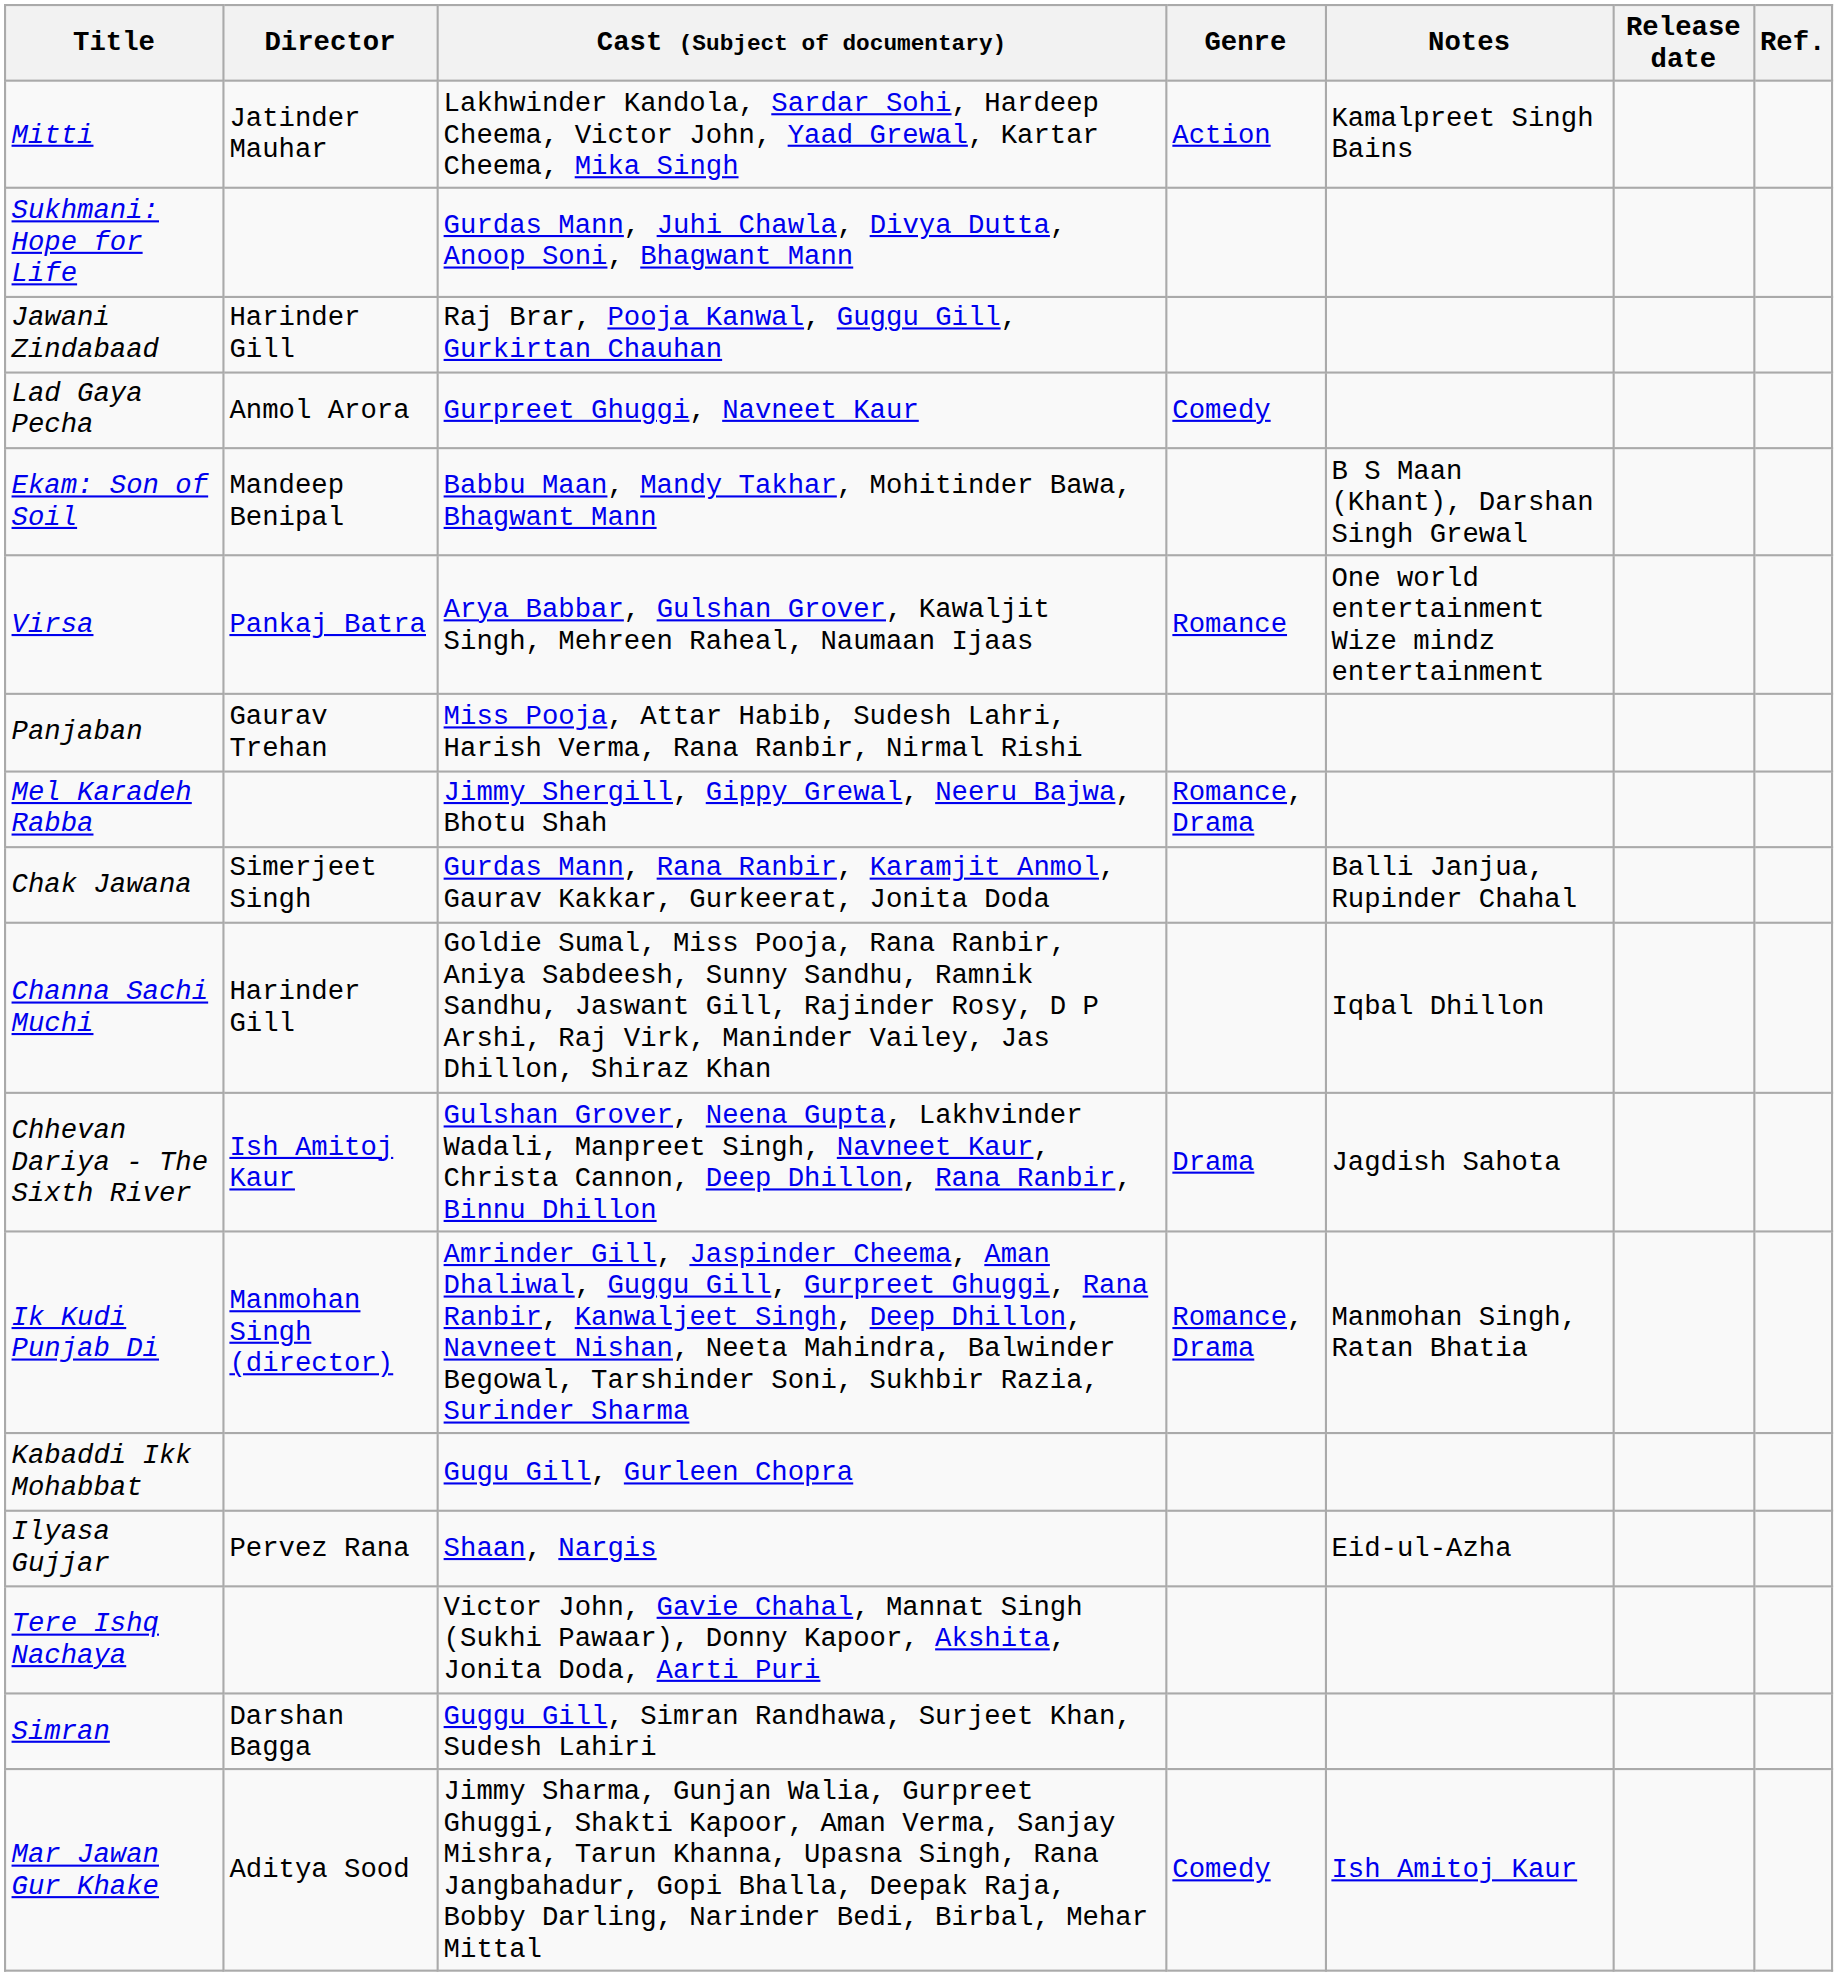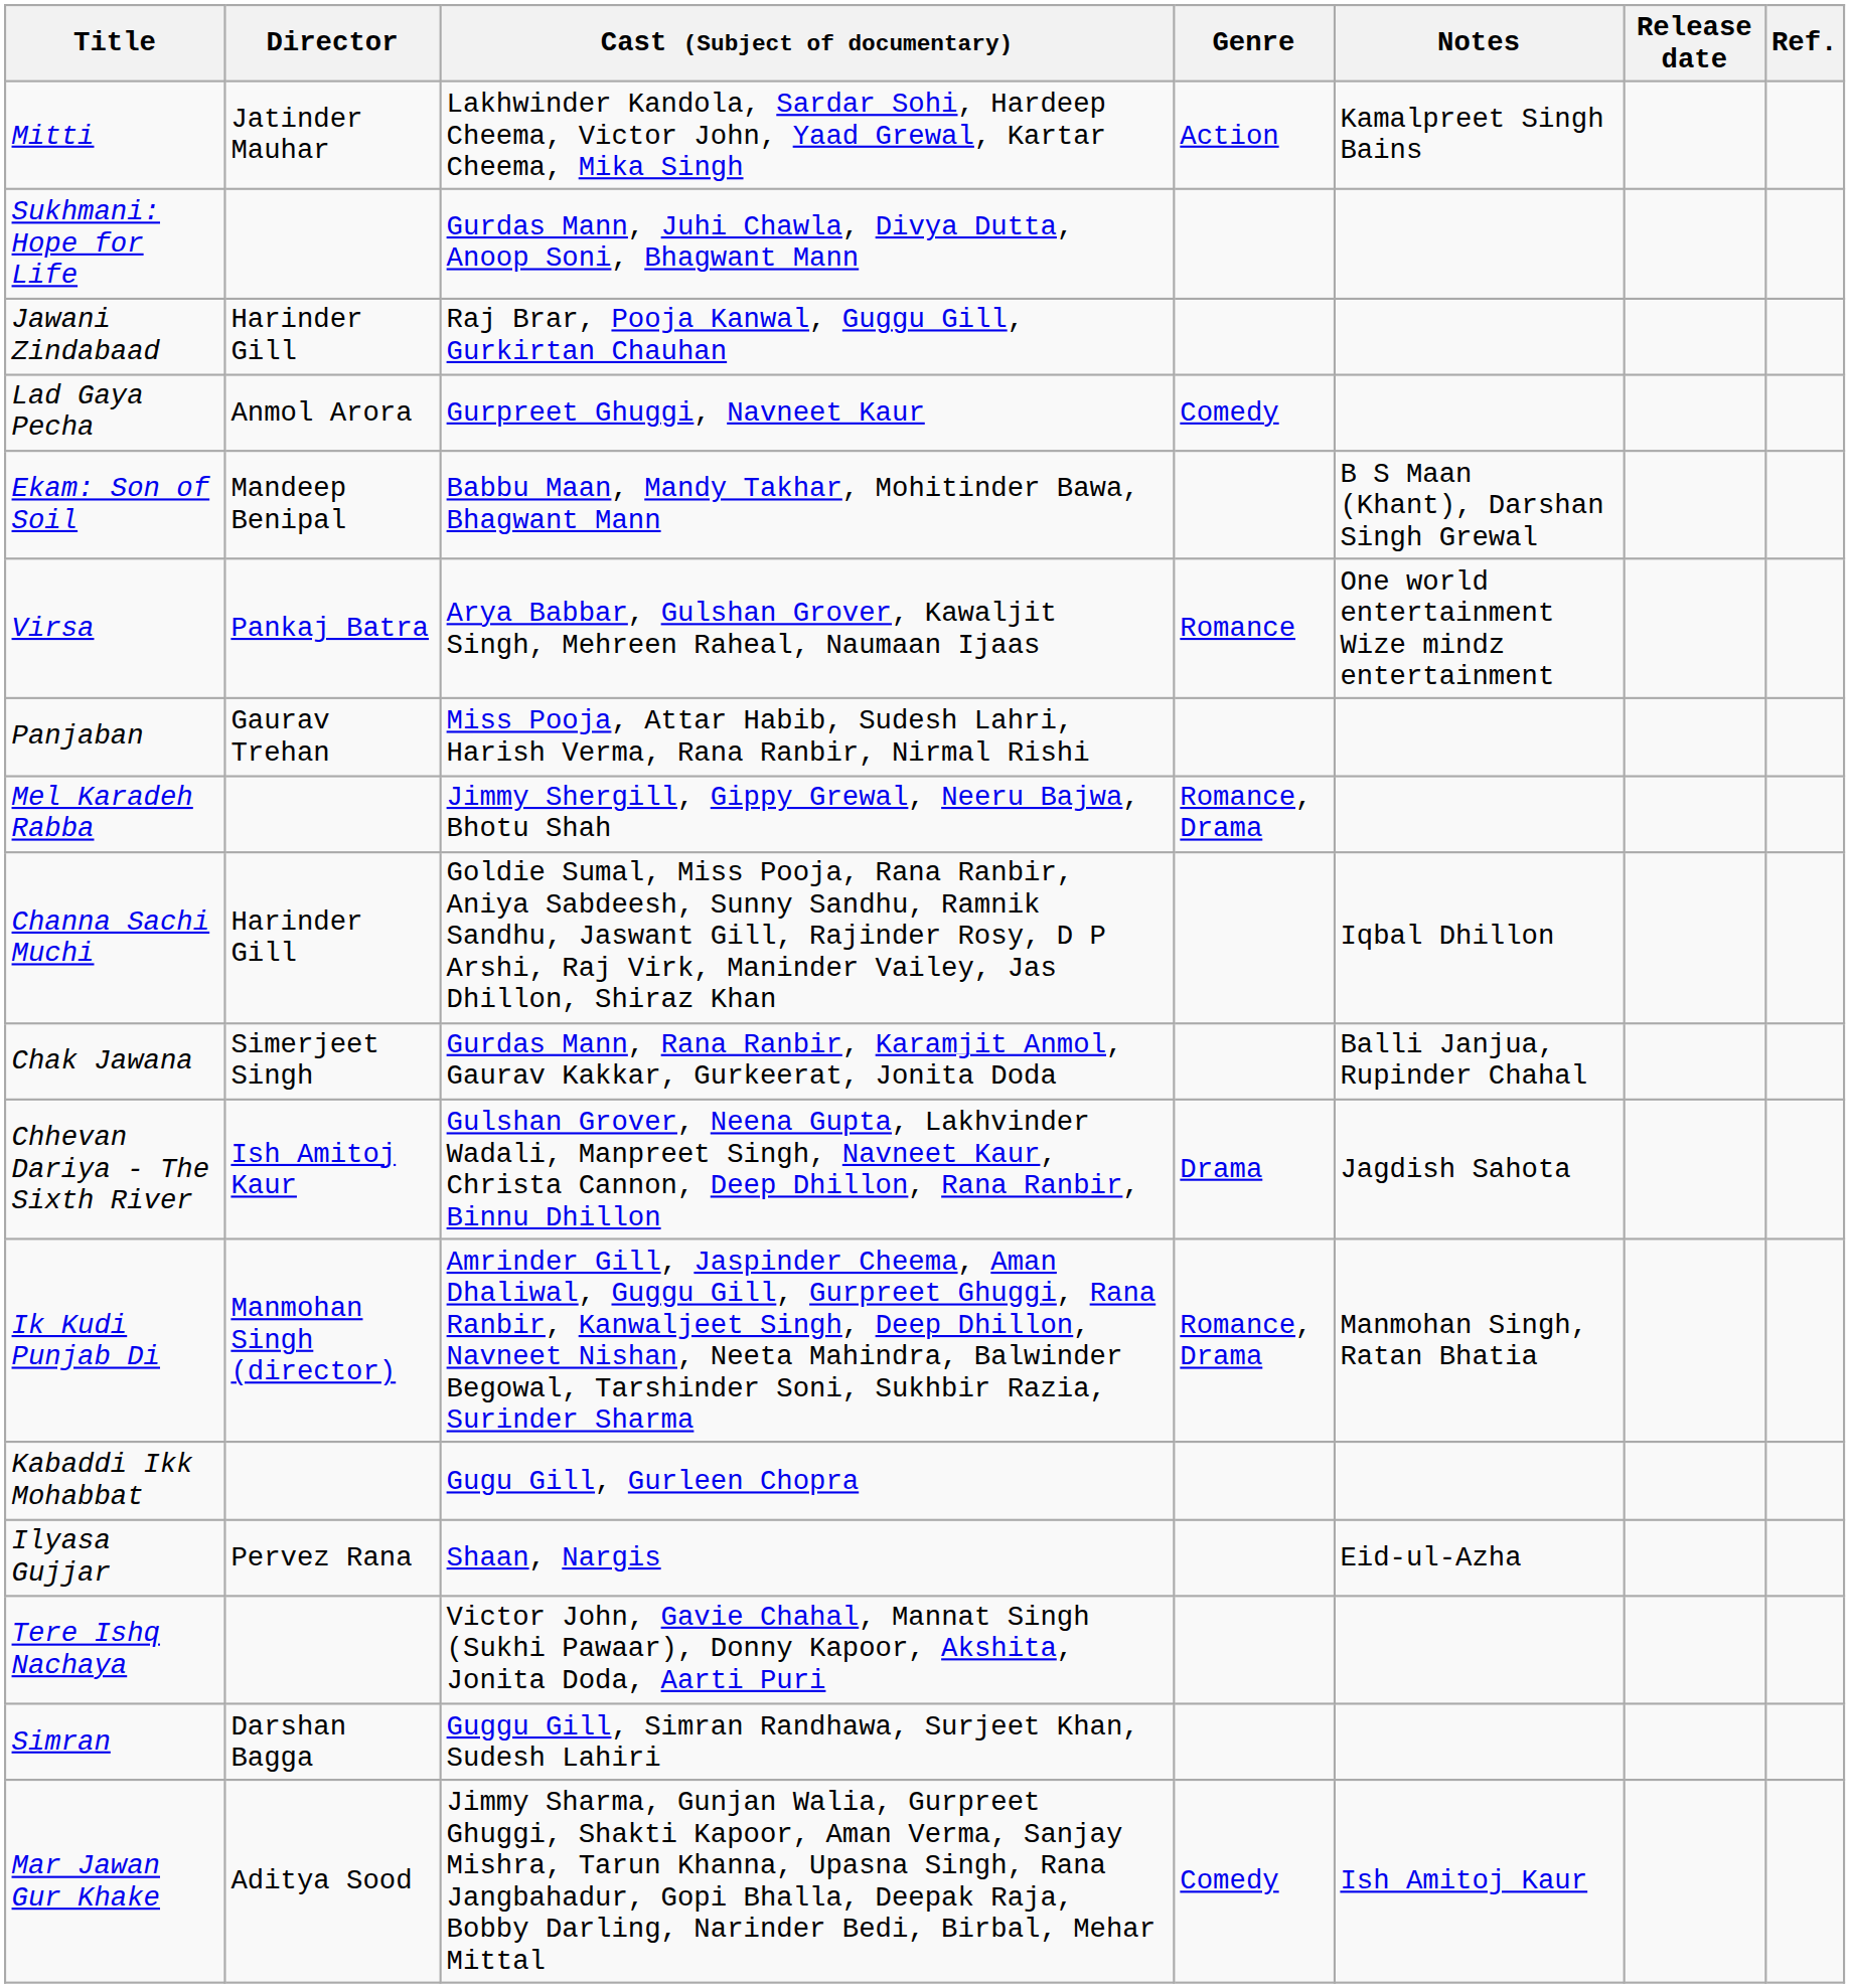 <table class="wikitable sortable">
 <tr>
 <th>Title</th>
 <th>Director</th>
 <th>Cast <small>(Subject of documentary)</small></th>
 <th>Genre</th>
 <th>Notes</th>
 <th>Release date</th>
 <th>Ref.</th>
 </tr>
 <tr>
 <td><span></span> <em><a href='#'>Mitti</a></em></td>
 <td>Jatinder Mauhar</td>
 <td>Lakhwinder Kandola, <a href='#'>Sardar Sohi</a>, Hardeep Cheema, Victor John, <a href='#'>Yaad Grewal</a>, Kartar Cheema, <a href='#'>Mika Singh</a></td>
 <td><a href='#'>Action</a></td>
 <td>Kamalpreet Singh Bains</td>
 <td></td>
 <td></td>
 </tr>
 <tr>
 <td><em><a href='#'>Sukhmani: Hope for Life</a></em></td>
 <td></td>
 <td><a href='#'>Gurdas Mann</a>, <a href='#'>Juhi Chawla</a>, <a href='#'>Divya Dutta</a>, <a href='#'>Anoop Soni</a>, <a href='#'>Bhagwant Mann</a></td>
 <td></td>
 <td></td>
 <td></td>
 <td></td>
 </tr>
 <tr>
 <td><em>Jawani Zindabaad</em></td>
 <td>Harinder Gill</td>
 <td>Raj Brar, <a href='#'>Pooja Kanwal</a>, <a href='#'>Guggu Gill</a>, <a href='#'>Gurkirtan Chauhan</a></td>
 <td></td>
 <td></td>
 <td></td>
 <td></td>
 </tr>
 <tr>
 <td><em>Lad Gaya Pecha</em></td>
 <td>Anmol Arora</td>
 <td><a href='#'>Gurpreet Ghuggi</a>, <a href='#'>Navneet Kaur</a></td>
 <td><a href='#'>Comedy</a></td>
 <td></td>
 <td></td>
 <td></td>
 </tr>
 <tr>
 <td><em><a href='#'>Ekam: Son of Soil</a></em></td>
 <td>Mandeep Benipal</td>
 <td><a href='#'>Babbu Maan</a>, <a href='#'>Mandy Takhar</a>, Mohitinder Bawa, <a href='#'>Bhagwant Mann</a></td>
 <td></td>
 <td>B S Maan (Khant), Darshan Singh Grewal</td>
 <td></td>
 <td></td>
 </tr>
 <tr>
 <td><em><a href='#'>Virsa</a></em></td>
 <td><a href='#'>Pankaj Batra</a></td>
 <td><a href='#'>Arya Babbar</a>, <a href='#'>Gulshan Grover</a>, Kawaljit Singh, Mehreen Raheal, Naumaan Ijaas</td>
 <td><a href='#'>Romance</a></td>
 <td>One world entertainment<br>Wize mindz entertainment</td>
 <td></td>
 <td></td>
 </tr>
 <tr>
 <td><em>Panjaban</em></td>
 <td>Gaurav Trehan</td>
 <td><a href='#'>Miss Pooja</a>, Attar Habib, Sudesh Lahri, Harish Verma, Rana Ranbir, Nirmal Rishi</td>
 <td></td>
 <td></td>
 <td></td>
 <td></td>
 </tr>
 <tr>
 <td><em><a href='#'>Mel Karadeh Rabba</a></em></td>
 <td></td>
 <td><a href='#'>Jimmy Shergill</a>, <a href='#'>Gippy Grewal</a>, <a href='#'>Neeru Bajwa</a>, Bhotu Shah</td>
 <td><a href='#'>Romance</a>, <a href='#'>Drama</a></td>
 <td></td>
 <td></td>
 <td></td>
 </tr>
 <tr>
+<td><em><a href='#'>Channa Sachi Muchi</a></em></td>
+<td>Harinder Gill</td>
+<td>Goldie Sumal, Miss Pooja, Rana Ranbir, Aniya Sabdeesh, Sunny Sandhu, Ramnik Sandhu, Jaswant Gill, Rajinder Rosy, D P Arshi, Raj Virk, Maninder Vailey, Jas Dhillon, Shiraz Khan</td>
+<td></td>
+<td>Iqbal Dhillon</td>
+<td></td>
+<td></td>
+</tr>
+<tr>
 <td><em>Chak Jawana</em></td>
 <td>Simerjeet Singh</td>
 <td><a href='#'>Gurdas Mann</a>, <a href='#'>Rana Ranbir</a>, <a href='#'>Karamjit Anmol</a>, Gaurav Kakkar, Gurkeerat, Jonita Doda</td>
 <td></td>
 <td>Balli Janjua, Rupinder Chahal</td>
-<td></td>
-<td></td>
-</tr>
-<tr>
-<td><em><a href='#'>Channa Sachi Muchi</a></em></td>
-<td>Harinder Gill</td>
-<td>Goldie Sumal, Miss Pooja, Rana Ranbir, Aniya Sabdeesh, Sunny Sandhu, Ramnik Sandhu, Jaswant Gill, Rajinder Rosy, D P Arshi, Raj Virk, Maninder Vailey, Jas Dhillon, Shiraz Khan</td>
-<td></td>
-<td>Iqbal Dhillon</td>
 <td></td>
 <td></td>
 </tr>
 <tr>
 <td><em>Chhevan Dariya - The Sixth River</em></td>
 <td><a href='#'>Ish Amitoj Kaur</a></td>
 <td><a href='#'>Gulshan Grover</a>, <a href='#'>Neena Gupta</a>, Lakhvinder Wadali, Manpreet Singh, <a href='#'>Navneet Kaur</a>, Christa Cannon, <a href='#'>Deep Dhillon</a>, <a href='#'>Rana Ranbir</a>, <a href='#'>Binnu Dhillon</a></td>
 <td><a href='#'>Drama</a></td>
 <td>Jagdish Sahota</td>
 <td></td>
 <td></td>
 </tr>
 <tr>
 <td><em><a href='#'>Ik Kudi Punjab Di</a></em></td>
 <td><a href='#'>Manmohan Singh (director)</a></td>
 <td><a href='#'>Amrinder Gill</a>, <a href='#'>Jaspinder Cheema</a>, <a href='#'>Aman Dhaliwal</a>, <a href='#'>Guggu Gill</a>, <a href='#'>Gurpreet Ghuggi</a>, <a href='#'>Rana Ranbir</a>, <a href='#'>Kanwaljeet Singh</a>, <a href='#'>Deep Dhillon</a>, <a href='#'>Navneet Nishan</a>, Neeta Mahindra, Balwinder Begowal, Tarshinder Soni, Sukhbir Razia, <a href='#'>Surinder Sharma</a></td>
 <td><a href='#'>Romance</a>, <a href='#'>Drama</a></td>
 <td>Manmohan Singh, Ratan Bhatia</td>
 <td></td>
 <td></td>
 </tr>
 <tr>
 <td><em>Kabaddi Ikk Mohabbat</em></td>
 <td></td>
 <td><a href='#'>Gugu Gill</a>, <a href='#'>Gurleen Chopra</a></td>
 <td></td>
 <td></td>
 <td></td>
 <td></td>
 </tr>
 <tr>
 <td><em>Ilyasa Gujjar</em></td>
 <td>Pervez Rana</td>
 <td><a href='#'>Shaan</a>, <a href='#'>Nargis</a></td>
 <td></td>
 <td>Eid-ul-Azha</td>
 <td></td>
 <td></td>
 </tr>
 <tr>
 <td><em><a href='#'>Tere Ishq Nachaya</a></em></td>
 <td></td>
 <td>Victor John, <a href='#'>Gavie Chahal</a>, Mannat Singh (Sukhi Pawaar), Donny Kapoor, <a href='#'>Akshita</a>, Jonita Doda, <a href='#'>Aarti Puri</a></td>
 <td></td>
 <td></td>
 <td></td>
 <td></td>
 </tr>
 <tr>
 <td><em><a href='#'>Simran</a></em></td>
 <td>Darshan Bagga</td>
 <td><a href='#'>Guggu Gill</a>, Simran Randhawa, Surjeet Khan, Sudesh Lahiri</td>
 <td></td>
 <td></td>
 <td></td>
 <td></td>
 </tr>
 <tr>
 <td><em><a href='#'>Mar Jawan Gur Khake</a></em></td>
 <td>Aditya Sood</td>
 <td>Jimmy Sharma, Gunjan Walia, Gurpreet Ghuggi, Shakti Kapoor, Aman Verma, Sanjay Mishra, Tarun Khanna, Upasna Singh, Rana Jangbahadur, Gopi Bhalla, Deepak Raja, Bobby Darling, Narinder Bedi, Birbal, Mehar Mittal</td>
 <td><a href='#'>Comedy</a></td>
 <td><a href='#'>Ish Amitoj Kaur</a></td>
 <td></td>
 <td></td>
 </tr>
 </table>
